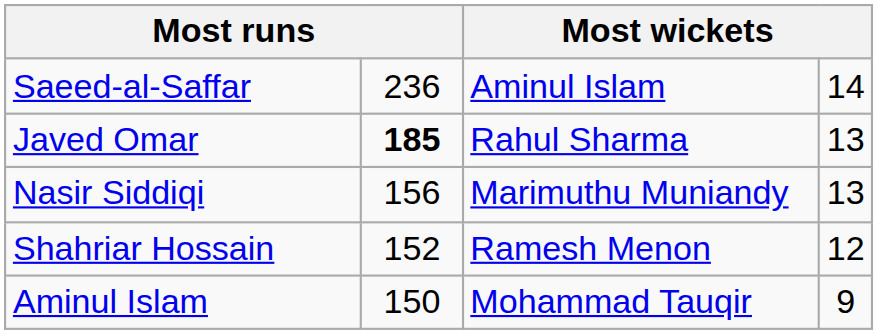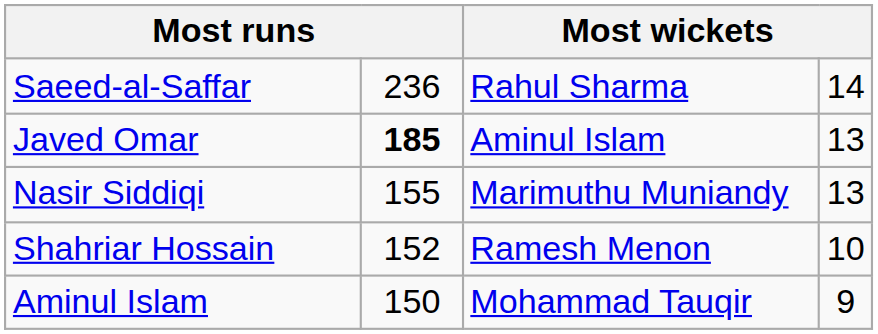 <table class="wikitable">
 <tr>
 <th colspan="2" align="center">Most runs</th>
 <th colspan="2" align="center">Most wickets</th>
 </tr>
 <tr>
 <td width=160> <a href='#'>Saeed-al-Saffar</a></td>
 <td width=40 align=center>236</td>
-<td width=160> <a href='#'>Aminul Islam</a></td>
+<td> <a href='#'>Rahul Sharma</a></td>
 <td align=center>14</td>
 </tr>
 <tr>
 <td> <a href='#'>Javed Omar</a></td>
 <td align=center><strong>185</strong></td>
-<td> <a href='#'>Rahul Sharma</a></td>
+<td width=160> <a href='#'>Aminul Islam</a></td>
 <td align=center>13</td>
 </tr>
 <tr>
 <td> <a href='#'>Nasir Siddiqi</a></td>
-<td align=center>156</td>
+<td align=center>155</td>
 <td> <a href='#'>Marimuthu Muniandy</a></td>
 <td align=center>13</td>
 </tr>
 <tr>
 <td> <a href='#'>Shahriar Hossain</a></td>
 <td align=center>152</td>
 <td> <a href='#'>Ramesh Menon</a></td>
-<td align=center>12</td>
+<td align=center>10</td>
 </tr>
 <tr>
 <td> <a href='#'>Aminul Islam</a></td>
 <td align=center>150</td>
 <td> <a href='#'>Mohammad Tauqir</a></td>
 <td align=center>9</td>
 </tr>
 </table>
